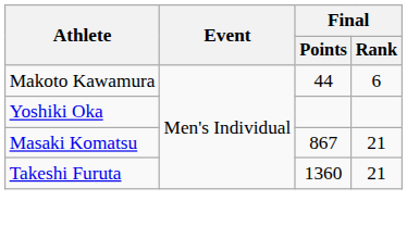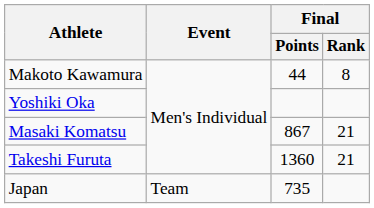 <table class="wikitable" style="font-size:90%;">
 <tr>
 <th rowspan=2>Athlete</th>
 <th rowspan=2>Event</th>
 <th colspan=2>Final</th>
 </tr>
 <tr style="font-size:95%">
 <th>Points</th>
 <th>Rank</th>
 </tr>
 <tr align=center>
 <td align=left>Makoto Kawamura</td>
 <td align=left rowspan=4>Men's Individual</td>
 <td>44</td>
-<td>6</td>
+<td>8</td>
 </tr>
 <tr align=center>
 <td align=left><a href='#'>Yoshiki Oka</a></td>
 <td></td>
 </tr>
 <tr align=center>
 <td align=left><a href='#'>Masaki Komatsu</a></td>
 <td>867</td>
 <td>21</td>
 </tr>
 <tr align=center>
 <td align=left><a href='#'>Takeshi Furuta</a></td>
 <td>1360</td>
 <td>21</td>
 </tr>
+<tr align=center>
+<td align=left>Japan</td>
+<td align=left rowspan=1>Team</td>
+<td>735</td>
+<td></td>
+</tr>
 </table>
